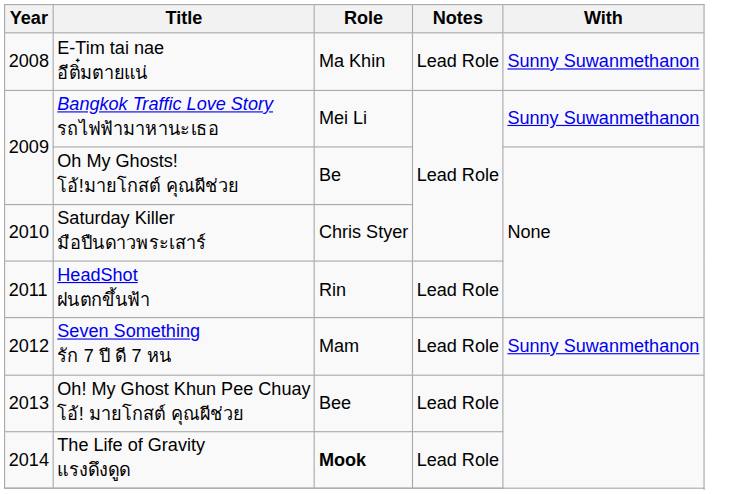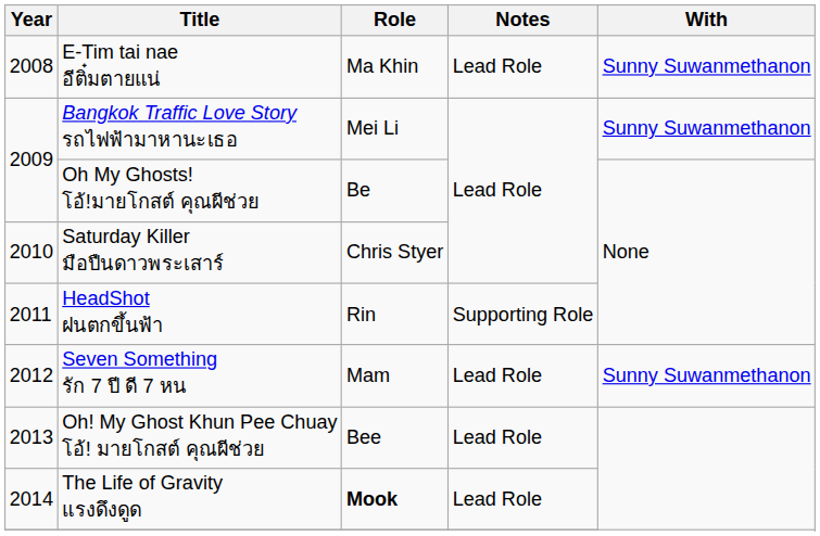 <table class=wikitable>
 <tr>
 <th>Year</th>
 <th>Title</th>
 <th>Role</th>
 <th>Notes</th>
 <th>With</th>
 </tr>
 <tr>
 <td>2008</td>
 <td>E-Tim tai nae<br>อีติ๋มตายแน่</td>
 <td>Ma Khin</td>
 <td>Lead Role</td>
 <td><a href='#'>Sunny Suwanmethanon</a></td>
 </tr>
 <tr>
 <td rowspan="2">2009</td>
 <td><em><a href='#'>Bangkok Traffic Love Story</a></em><br>รถไฟฟ้ามาหานะเธอ</td>
 <td>Mei Li</td>
 <td rowspan="3">Lead Role</td>
 <td><a href='#'>Sunny Suwanmethanon</a></td>
 </tr>
 <tr>
 <td>Oh My Ghosts!<br>โอ้!มายโกสต์ คุณผีช่วย</td>
 <td>Be</td>
 <td rowspan="3">None</td>
 </tr>
 <tr>
 <td>2010</td>
 <td>Saturday Killer<br>มือปืนดาวพระเสาร์</td>
 <td>Chris Styer</td>
 </tr>
 <tr>
 <td>2011</td>
 <td><a href='#'>HeadShot</a><br>ฝนตกขึ้นฟ้า</td>
 <td>Rin</td>
-<td>Lead Role</td>
+<td>Supporting Role</td>
 </tr>
 <tr>
 <td>2012</td>
 <td><a href='#'>Seven Something</a><br>รัก 7 ปี ดี 7 หน</td>
 <td>Mam</td>
 <td>Lead Role</td>
 <td><a href='#'>Sunny Suwanmethanon</a></td>
 </tr>
 <tr>
 <td>2013</td>
 <td>Oh! My Ghost Khun Pee Chuay<br>โอ้! มายโกสต์ คุณผีช่วย</td>
 <td>Bee</td>
 <td>Lead Role</td>
 </tr>
 <tr>
 <td>2014</td>
 <td>The Life of Gravity <br>แรงดึงดูด</td>
 <td><strong>Mook</strong></td>
 <td>Lead Role</td>
 </tr>
 <tr>
 </tr>
 </table>
